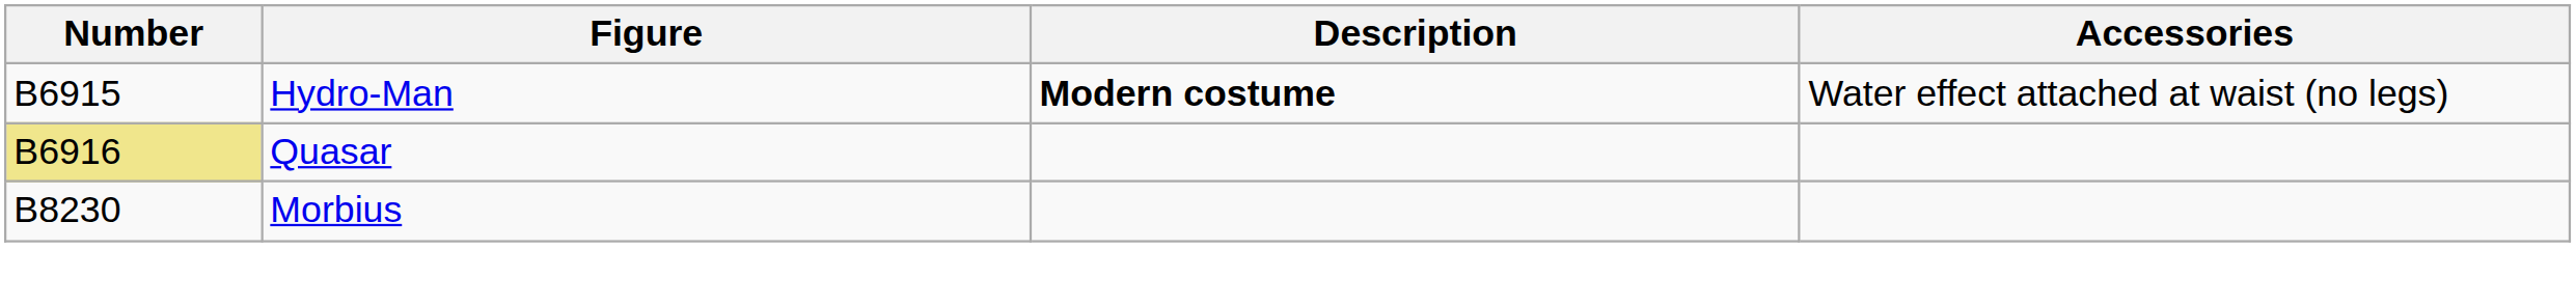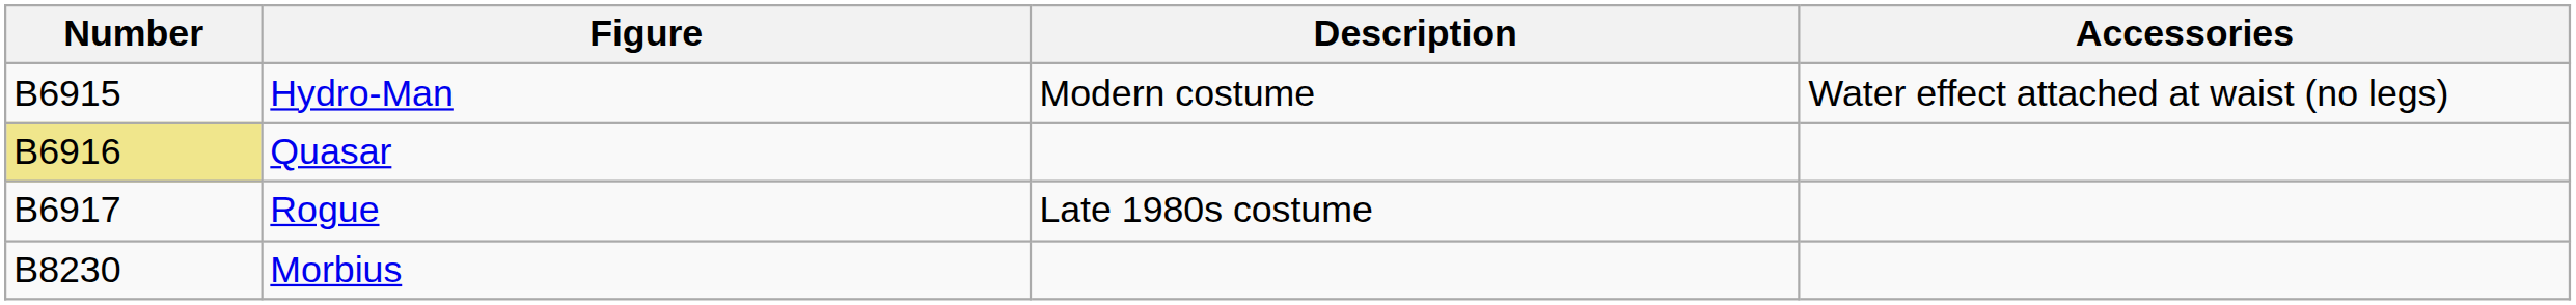 <table class="wikitable" width="70%">
 <tr>
 <th width=10%>Number</th>
 <th width=30%>Figure</th>
 <th width=30%>Description</th>
 <th width=30%>Accessories</th>
 </tr>
 <tr>
 <td>B6915</td>
 <td><a href='#'>Hydro-Man</a></td>
-<td><strong>Modern costume</strong></td>
+<td>Modern costume</td>
 <td>Water effect attached at waist (no legs)</td>
 </tr>
 <tr>
 <td style="background: khaki;">B6916</td>
 <td><a href='#'>Quasar</a></td>
 <td></td>
 <td></td>
 </tr>
 <tr>
+<td>B6917</td>
+<td><a href='#'>Rogue</a></td>
+<td>Late 1980s costume</td>
+<td></td>
+</tr>
+<tr>
 <td>B8230</td>
 <td><a href='#'>Morbius</a></td>
 <td></td>
 <td></td>
 </tr>
 </table>
